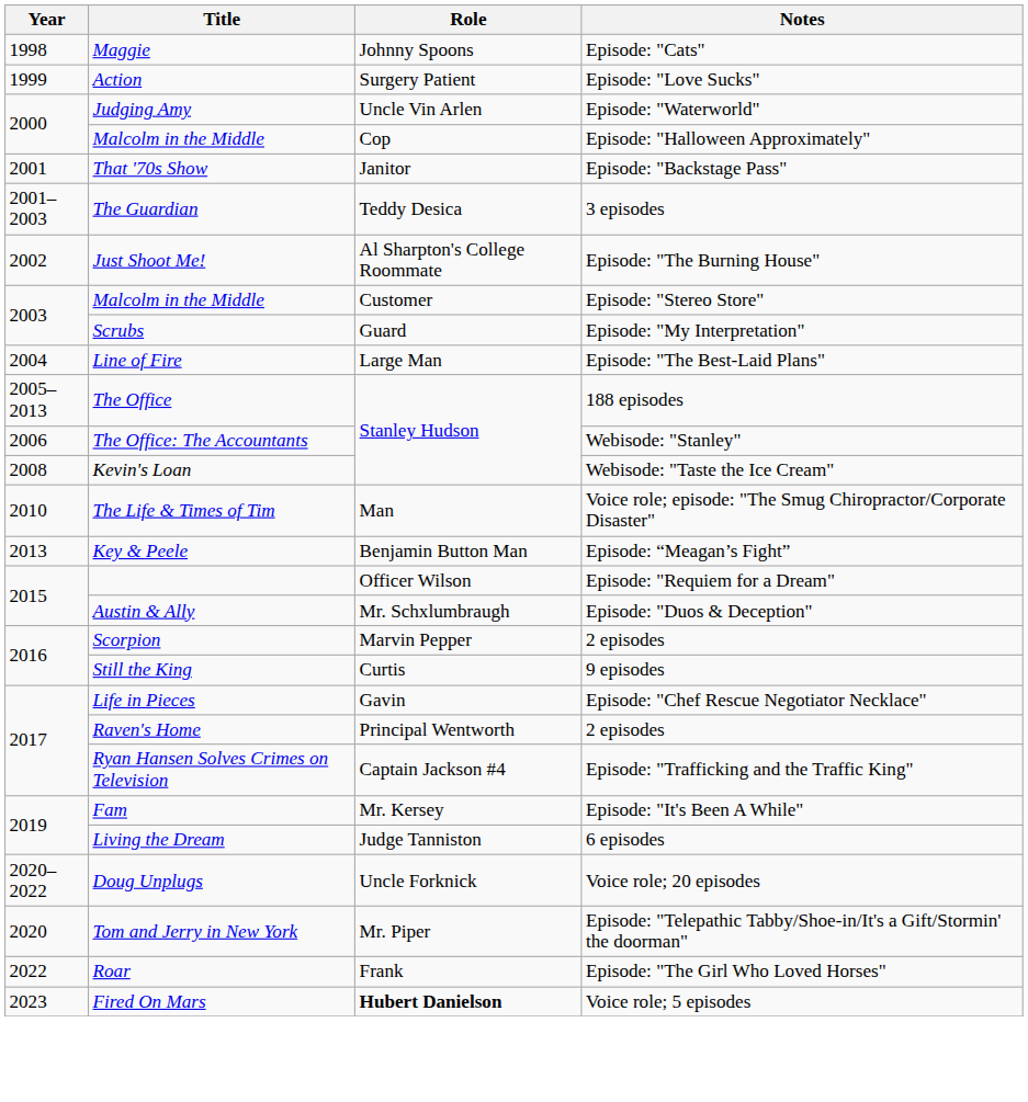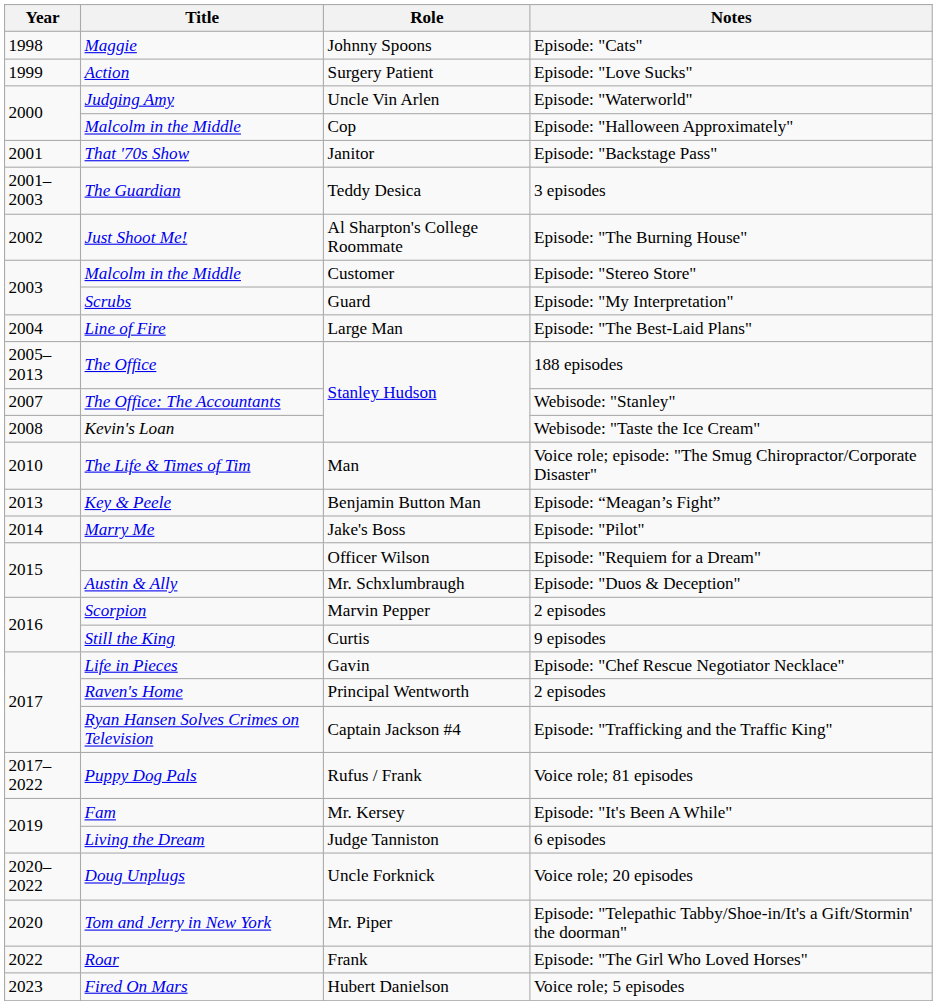 <table class="wikitable sortable">
 <tr>
 <th>Year</th>
 <th>Title</th>
 <th>Role</th>
 <th class="unsortable">Notes</th>
 </tr>
 <tr>
 <td>1998</td>
 <td><em><a href='#'>Maggie</a></em></td>
 <td>Johnny Spoons</td>
 <td>Episode: "Cats"</td>
 </tr>
 <tr>
 <td>1999</td>
 <td><em><a href='#'>Action</a></em></td>
 <td>Surgery Patient</td>
 <td>Episode: "Love Sucks"</td>
 </tr>
 <tr>
 <td rowspan="2">2000</td>
 <td><em><a href='#'>Judging Amy</a></em></td>
 <td>Uncle Vin Arlen</td>
 <td>Episode: "Waterworld"</td>
 </tr>
 <tr>
 <td><em><a href='#'>Malcolm in the Middle</a></em></td>
 <td>Cop</td>
 <td>Episode: "Halloween Approximately"</td>
 </tr>
 <tr>
 <td>2001</td>
 <td><em><a href='#'>That '70s Show</a></em></td>
 <td>Janitor</td>
 <td>Episode: "Backstage Pass"</td>
 </tr>
 <tr>
 <td>2001–2003</td>
 <td><em><a href='#'>The Guardian</a></em></td>
 <td>Teddy Desica</td>
 <td>3 episodes</td>
 </tr>
 <tr>
 <td>2002</td>
 <td><em><a href='#'>Just Shoot Me!</a></em></td>
 <td>Al Sharpton's College Roommate</td>
 <td>Episode: "The Burning House"</td>
 </tr>
 <tr>
 <td rowspan="2">2003</td>
 <td><em><a href='#'>Malcolm in the Middle</a></em></td>
 <td>Customer</td>
 <td>Episode: "Stereo Store"</td>
 </tr>
 <tr>
 <td><em><a href='#'>Scrubs</a></em></td>
 <td>Guard</td>
 <td>Episode: "My Interpretation"</td>
 </tr>
 <tr>
 <td>2004</td>
 <td><em><a href='#'>Line of Fire</a></em></td>
 <td>Large Man</td>
 <td>Episode: "The Best-Laid Plans"</td>
 </tr>
 <tr>
 <td>2005–2013</td>
 <td><em><a href='#'>The Office</a></em></td>
 <td rowspan="3"><a href='#'>Stanley Hudson</a></td>
 <td>188 episodes</td>
 </tr>
 <tr>
-<td>2006</td>
+<td>2007</td>
 <td><em><a href='#'>The Office: The Accountants</a></em></td>
 <td>Webisode: "Stanley"</td>
 </tr>
 <tr>
 <td>2008</td>
 <td><em>Kevin's Loan</em></td>
 <td>Webisode: "Taste the Ice Cream"</td>
 </tr>
 <tr>
 <td>2010</td>
 <td><em><a href='#'>The Life & Times of Tim</a></em></td>
 <td>Man</td>
 <td>Voice role; episode: "The Smug Chiropractor/Corporate Disaster"</td>
 </tr>
 <tr>
 <td>2013</td>
 <td><em><a href='#'>Key & Peele</a></em></td>
 <td>Benjamin Button Man</td>
 <td>Episode: “Meagan’s Fight”</td>
+</tr>
+<tr>
+<td>2014</td>
+<td><em><a href='#'>Marry Me</a></em></td>
+<td>Jake's Boss</td>
+<td>Episode: "Pilot"</td>
 </tr>
 <tr>
 <td rowspan="2">2015</td>
 <td><em></em></td>
 <td>Officer Wilson</td>
 <td>Episode: "Requiem for a Dream"</td>
 </tr>
 <tr>
 <td><em><a href='#'>Austin & Ally</a></em></td>
 <td>Mr. Schxlumbraugh</td>
 <td>Episode: "Duos & Deception"</td>
 </tr>
 <tr>
 <td rowspan="2">2016</td>
 <td><em><a href='#'>Scorpion</a></em></td>
 <td>Marvin Pepper</td>
 <td>2 episodes</td>
 </tr>
 <tr>
 <td><em><a href='#'>Still the King</a></em></td>
 <td>Curtis</td>
 <td>9 episodes</td>
 </tr>
 <tr>
 <td rowspan="3">2017</td>
 <td><em><a href='#'>Life in Pieces</a></em></td>
 <td>Gavin</td>
 <td>Episode: "Chef Rescue Negotiator Necklace"</td>
 </tr>
 <tr>
 <td><em><a href='#'>Raven's Home</a></em></td>
 <td>Principal Wentworth</td>
 <td>2 episodes</td>
 </tr>
 <tr>
 <td><em><a href='#'>Ryan Hansen Solves Crimes on Television</a></em></td>
 <td>Captain Jackson #4</td>
 <td>Episode: "Trafficking and the Traffic King"</td>
 </tr>
 <tr>
+<td>2017–2022</td>
+<td><em><a href='#'>Puppy Dog Pals</a></em></td>
+<td>Rufus / Frank</td>
+<td>Voice role; 81 episodes</td>
+</tr>
+<tr>
 <td rowspan="2">2019</td>
 <td><em><a href='#'>Fam</a></em></td>
 <td>Mr. Kersey</td>
 <td>Episode: "It's Been A While"</td>
 </tr>
 <tr>
 <td><em><a href='#'>Living the Dream</a></em></td>
 <td>Judge Tanniston</td>
 <td>6 episodes</td>
 </tr>
 <tr>
 <td>2020–2022</td>
 <td><em><a href='#'>Doug Unplugs</a></em></td>
 <td>Uncle Forknick</td>
 <td>Voice role; 20 episodes</td>
 </tr>
 <tr>
 <td>2020</td>
 <td><em><a href='#'>Tom and Jerry in New York</a></em></td>
 <td>Mr. Piper</td>
 <td>Episode: "Telepathic Tabby/Shoe-in/It's a Gift/Stormin' the doorman"</td>
 </tr>
 <tr>
 <td>2022</td>
 <td><em><a href='#'>Roar</a></em></td>
 <td>Frank</td>
 <td>Episode: "The Girl Who Loved Horses"</td>
 </tr>
 <tr>
 <td>2023</td>
 <td><a href='#'><em>Fired On Mars</em></a></td>
-<td><strong>Hubert Danielson</strong></td>
+<td>Hubert Danielson</td>
 <td>Voice role; 5 episodes</td>
 </tr>
 </table>
